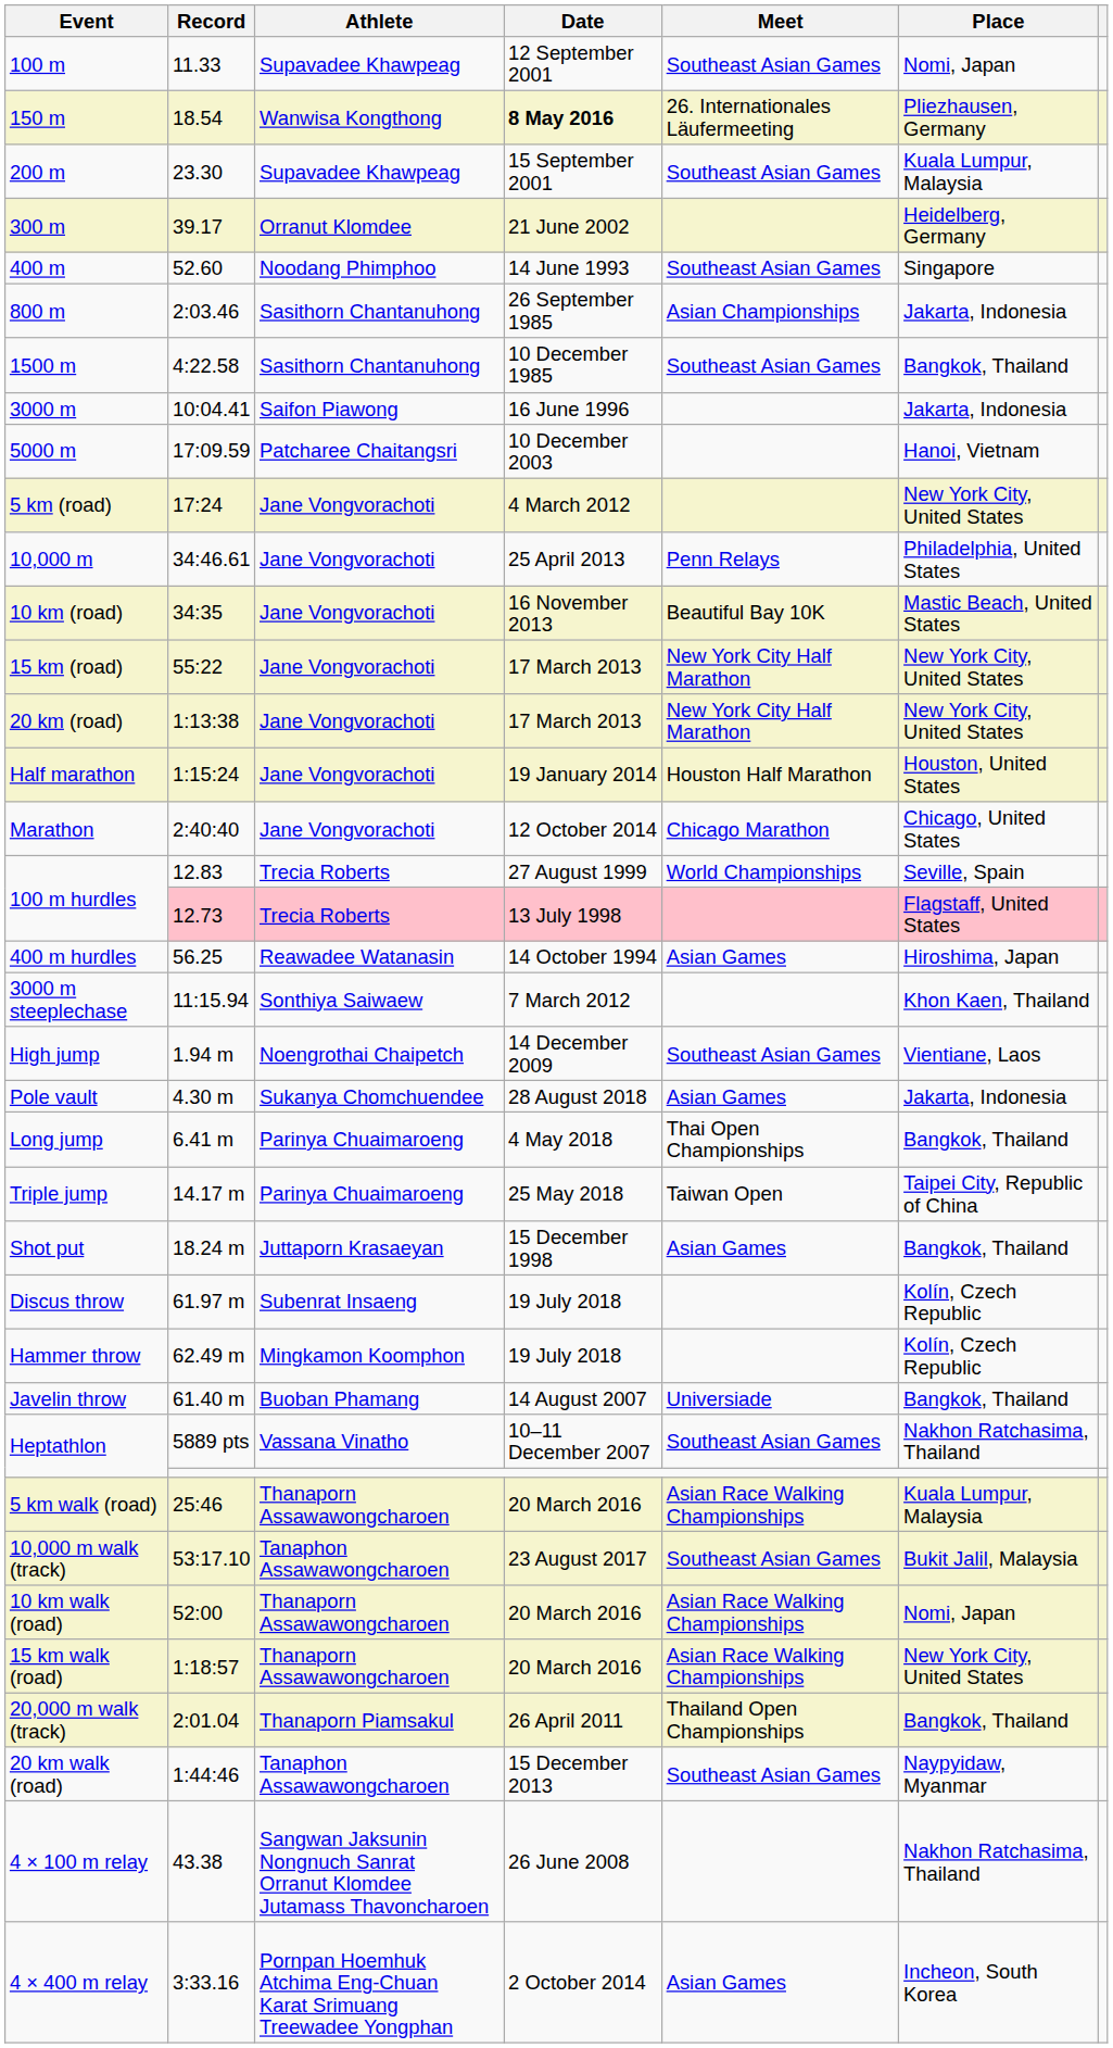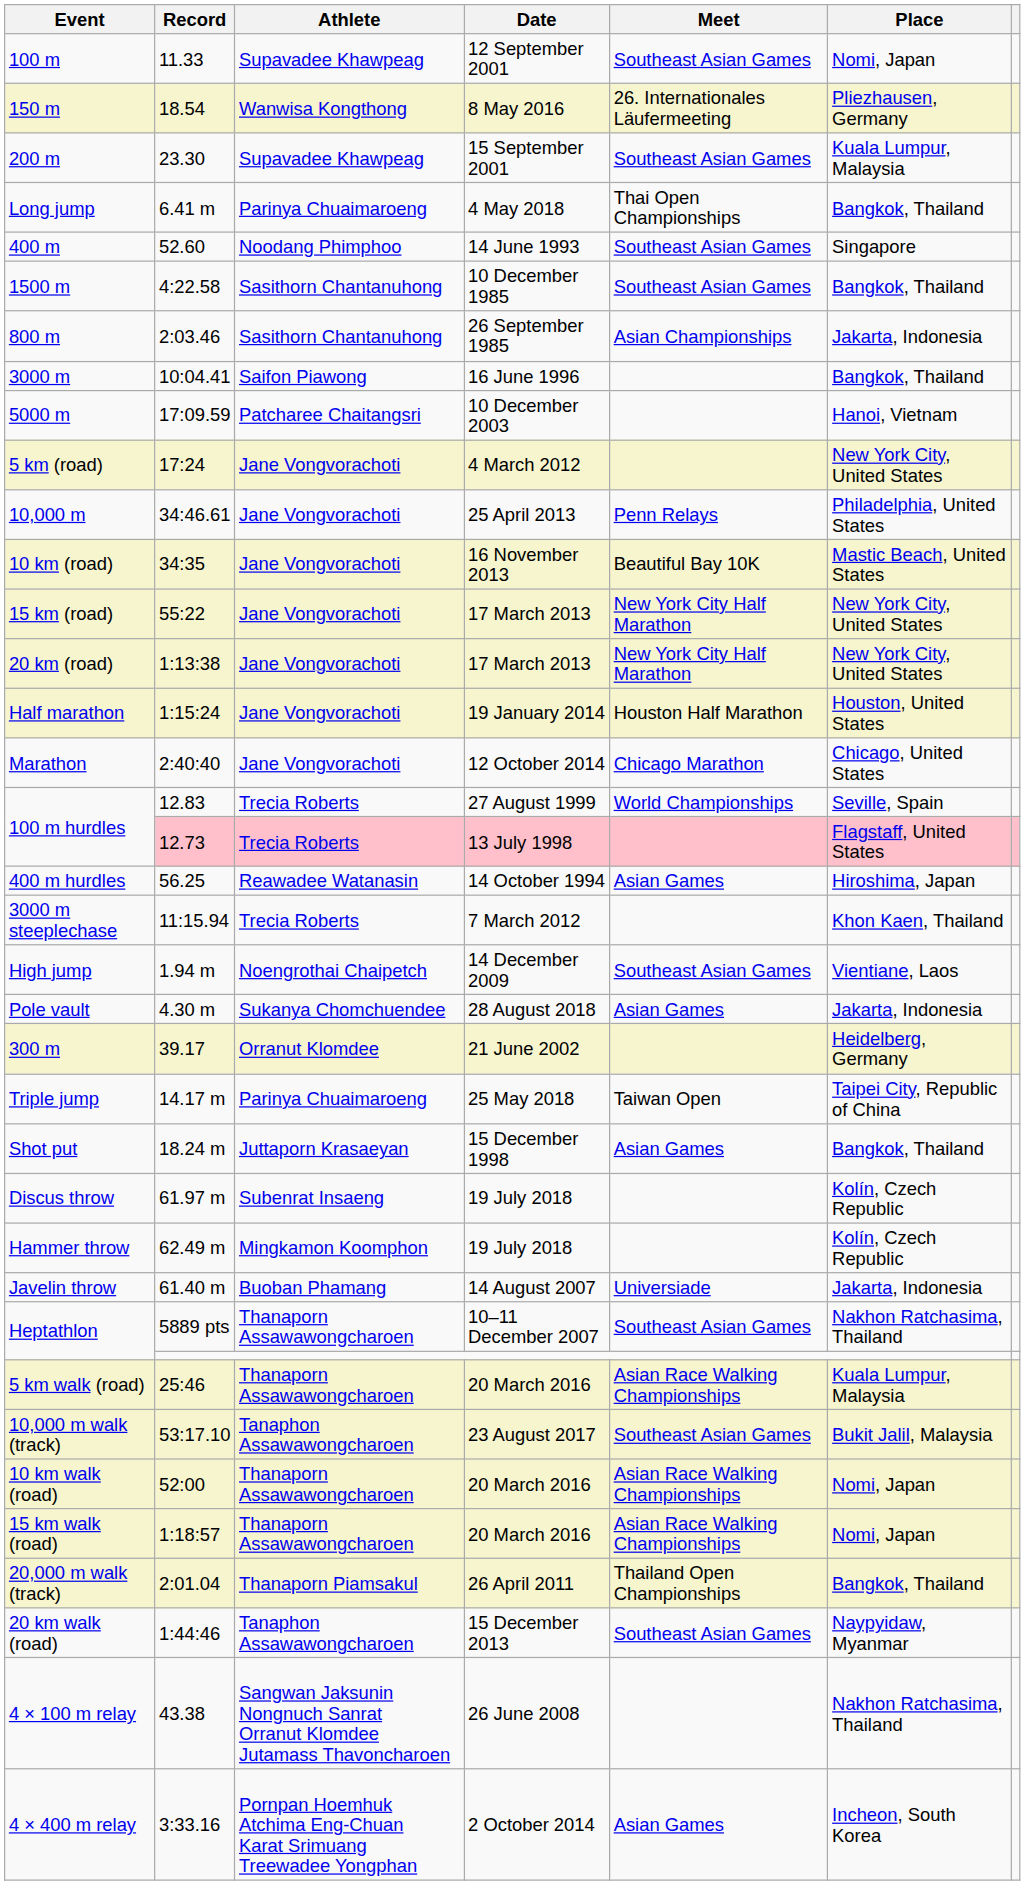 <table class="wikitable" style="font-size:95%; width: 95%;">
 <tr>
 <th>Event</th>
 <th>Record</th>
 <th>Athlete</th>
 <th>Date</th>
 <th>Meet</th>
 <th>Place</th>
 <th></th>
 </tr>
 <tr>
 <td><a href='#'>100 m</a></td>
 <td>11.33 </td>
 <td><a href='#'>Supavadee Khawpeag</a></td>
 <td>12 September 2001</td>
 <td><a href='#'>Southeast Asian Games</a></td>
 <td><a href='#'>Nomi</a>, Japan</td>
 <td></td>
 </tr>
 <tr style="background:#f6F5CE;">
 <td><a href='#'>150 m</a></td>
 <td>18.54 </td>
 <td><a href='#'>Wanwisa Kongthong</a></td>
-<td><strong>8 May 2016</strong></td>
+<td>8 May 2016</td>
 <td>26. Internationales Läufermeeting</td>
 <td><a href='#'>Pliezhausen</a>, Germany</td>
 <td></td>
 </tr>
 <tr>
 <td><a href='#'>200 m</a></td>
 <td>23.30 </td>
 <td><a href='#'>Supavadee Khawpeag</a></td>
 <td>15 September 2001</td>
 <td><a href='#'>Southeast Asian Games</a></td>
 <td><a href='#'>Kuala Lumpur</a>, Malaysia</td>
 <td></td>
 </tr>
-<tr style="background:#f6F5CE;">
-<td><a href='#'>300 m</a></td>
-<td>39.17</td>
-<td><a href='#'>Orranut Klomdee</a></td>
-<td>21 June 2002</td>
-<td></td>
-<td><a href='#'>Heidelberg</a>, Germany</td>
+<tr>
+<td><a href='#'>Long jump</a></td>
+<td>6.41 m </td>
+<td><a href='#'>Parinya Chuaimaroeng</a></td>
+<td>4 May 2018</td>
+<td>Thai Open Championships</td>
+<td><a href='#'>Bangkok</a>, Thailand</td>
 <td></td>
 </tr>
 <tr>
 <td><a href='#'>400 m</a></td>
 <td>52.60</td>
 <td><a href='#'>Noodang Phimphoo</a></td>
 <td>14 June 1993</td>
 <td><a href='#'>Southeast Asian Games</a></td>
 <td>Singapore</td>
 <td></td>
 </tr>
 <tr>
+<td><a href='#'>1500 m</a></td>
+<td>4:22.58</td>
+<td><a href='#'>Sasithorn Chantanuhong</a></td>
+<td>10 December 1985</td>
+<td><a href='#'>Southeast Asian Games</a></td>
+<td><a href='#'>Bangkok</a>, Thailand</td>
+<td></td>
+</tr>
+<tr>
 <td><a href='#'>800 m</a></td>
 <td>2:03.46</td>
 <td><a href='#'>Sasithorn Chantanuhong</a></td>
 <td>26 September 1985</td>
 <td><a href='#'>Asian Championships</a></td>
 <td><a href='#'>Jakarta</a>, Indonesia</td>
 <td></td>
 </tr>
 <tr>
-<td><a href='#'>1500 m</a></td>
-<td>4:22.58</td>
-<td><a href='#'>Sasithorn Chantanuhong</a></td>
-<td>10 December 1985</td>
-<td><a href='#'>Southeast Asian Games</a></td>
-<td><a href='#'>Bangkok</a>, Thailand</td>
-<td></td>
-</tr>
-<tr>
 <td><a href='#'>3000 m</a></td>
 <td>10:04.41</td>
 <td><a href='#'>Saifon Piawong</a></td>
 <td>16 June 1996</td>
 <td></td>
-<td><a href='#'>Jakarta</a>, Indonesia</td>
+<td><a href='#'>Bangkok</a>, Thailand</td>
 <td></td>
 </tr>
 <tr>
 <td><a href='#'>5000 m</a></td>
 <td>17:09.59</td>
 <td><a href='#'>Patcharee Chaitangsri</a></td>
 <td>10 December 2003</td>
 <td></td>
 <td><a href='#'>Hanoi</a>, Vietnam</td>
 <td></td>
 </tr>
 <tr style="background:#f6F5CE;">
 <td><a href='#'>5 km</a> (road)</td>
 <td>17:24</td>
 <td><a href='#'>Jane Vongvorachoti</a></td>
 <td>4 March 2012</td>
 <td></td>
 <td><a href='#'>New York City</a>, United States</td>
 <td></td>
 </tr>
 <tr>
 <td><a href='#'>10,000 m</a></td>
 <td>34:46.61</td>
 <td><a href='#'>Jane Vongvorachoti</a></td>
 <td>25 April 2013</td>
 <td><a href='#'>Penn Relays</a></td>
 <td><a href='#'>Philadelphia</a>, United States</td>
 <td></td>
 </tr>
 <tr style="background:#f6F5CE;">
 <td><a href='#'>10 km</a> (road)</td>
 <td>34:35</td>
 <td><a href='#'>Jane Vongvorachoti</a></td>
 <td>16 November 2013</td>
 <td>Beautiful Bay 10K</td>
 <td><a href='#'>Mastic Beach</a>, United States</td>
 <td></td>
 </tr>
 <tr style="background:#f6F5CE;">
 <td><a href='#'>15 km</a> (road)</td>
 <td>55:22</td>
 <td><a href='#'>Jane Vongvorachoti</a></td>
 <td>17 March 2013</td>
 <td><a href='#'>New York City Half Marathon</a></td>
 <td><a href='#'>New York City</a>, United States</td>
 <td></td>
 </tr>
 <tr style="background:#f6F5CE;">
 <td><a href='#'>20 km</a> (road)</td>
 <td>1:13:38</td>
 <td><a href='#'>Jane Vongvorachoti</a></td>
 <td>17 March 2013</td>
 <td><a href='#'>New York City Half Marathon</a></td>
 <td><a href='#'>New York City</a>, United States</td>
 <td></td>
 </tr>
 <tr style="background:#f6F5CE;">
 <td><a href='#'>Half marathon</a></td>
 <td>1:15:24</td>
 <td><a href='#'>Jane Vongvorachoti</a></td>
 <td>19 January 2014</td>
 <td>Houston Half Marathon</td>
 <td><a href='#'>Houston</a>, United States</td>
 <td></td>
 </tr>
 <tr>
 <td><a href='#'>Marathon</a></td>
 <td>2:40:40</td>
 <td><a href='#'>Jane Vongvorachoti</a></td>
 <td>12 October 2014</td>
 <td><a href='#'>Chicago Marathon</a></td>
 <td><a href='#'>Chicago</a>, United States</td>
 <td></td>
 </tr>
 <tr>
 <td rowspan=2><a href='#'>100 m hurdles</a></td>
 <td>12.83 </td>
 <td><a href='#'>Trecia Roberts</a></td>
 <td>27 August 1999</td>
 <td><a href='#'>World Championships</a></td>
 <td><a href='#'>Seville</a>, Spain</td>
 <td></td>
 </tr>
 <tr style="background:pink">
 <td>12.73  </td>
 <td><a href='#'>Trecia Roberts</a></td>
 <td>13 July 1998</td>
 <td></td>
 <td><a href='#'>Flagstaff</a>, United States</td>
 <td></td>
 </tr>
 <tr>
 <td><a href='#'>400 m hurdles</a></td>
 <td>56.25</td>
 <td><a href='#'>Reawadee Watanasin</a></td>
 <td>14 October 1994</td>
 <td><a href='#'>Asian Games</a></td>
 <td><a href='#'>Hiroshima</a>, Japan</td>
 <td></td>
 </tr>
 <tr>
 <td><a href='#'>3000 m steeplechase</a></td>
 <td>11:15.94</td>
-<td><a href='#'>Sonthiya Saiwaew</a></td>
+<td><a href='#'>Trecia Roberts</a></td>
 <td>7 March 2012</td>
 <td></td>
 <td><a href='#'>Khon Kaen</a>, Thailand</td>
 <td></td>
 </tr>
 <tr>
 <td><a href='#'>High jump</a></td>
 <td>1.94 m</td>
 <td><a href='#'>Noengrothai Chaipetch</a></td>
 <td>14 December 2009</td>
 <td><a href='#'>Southeast Asian Games</a></td>
 <td><a href='#'>Vientiane</a>, Laos</td>
 <td></td>
 </tr>
 <tr>
 <td><a href='#'>Pole vault</a></td>
 <td>4.30 m</td>
 <td><a href='#'>Sukanya Chomchuendee</a></td>
 <td>28 August 2018</td>
 <td><a href='#'>Asian Games</a></td>
 <td><a href='#'>Jakarta</a>, Indonesia</td>
 <td></td>
 </tr>
-<tr>
-<td><a href='#'>Long jump</a></td>
-<td>6.41 m </td>
-<td><a href='#'>Parinya Chuaimaroeng</a></td>
-<td>4 May 2018</td>
-<td>Thai Open Championships</td>
-<td><a href='#'>Bangkok</a>, Thailand</td>
+<tr style="background:#f6F5CE;">
+<td><a href='#'>300 m</a></td>
+<td>39.17</td>
+<td><a href='#'>Orranut Klomdee</a></td>
+<td>21 June 2002</td>
+<td></td>
+<td><a href='#'>Heidelberg</a>, Germany</td>
 <td></td>
 </tr>
 <tr>
 <td><a href='#'>Triple jump</a></td>
 <td>14.17 m </td>
 <td><a href='#'>Parinya Chuaimaroeng</a></td>
 <td>25 May 2018</td>
 <td>Taiwan Open</td>
 <td><a href='#'>Taipei City</a>, Republic of China</td>
 <td></td>
 </tr>
 <tr>
 <td><a href='#'>Shot put</a></td>
 <td>18.24 m</td>
 <td><a href='#'>Juttaporn Krasaeyan</a></td>
 <td>15 December 1998</td>
 <td><a href='#'>Asian Games</a></td>
 <td><a href='#'>Bangkok</a>, Thailand</td>
 <td></td>
 </tr>
 <tr>
 <td><a href='#'>Discus throw</a></td>
 <td>61.97 m</td>
 <td><a href='#'>Subenrat Insaeng</a></td>
 <td>19 July 2018</td>
 <td></td>
 <td><a href='#'>Kolín</a>, Czech Republic</td>
 <td></td>
 </tr>
 <tr>
 <td><a href='#'>Hammer throw</a></td>
 <td>62.49 m</td>
 <td><a href='#'>Mingkamon Koomphon</a></td>
 <td>19 July 2018</td>
 <td></td>
 <td><a href='#'>Kolín</a>, Czech Republic</td>
 <td></td>
 </tr>
 <tr>
 <td><a href='#'>Javelin throw</a></td>
 <td>61.40 m</td>
 <td><a href='#'>Buoban Phamang</a></td>
 <td>14 August 2007</td>
 <td><a href='#'>Universiade</a></td>
-<td><a href='#'>Bangkok</a>, Thailand</td>
+<td><a href='#'>Jakarta</a>, Indonesia</td>
 <td></td>
 </tr>
 <tr>
 <td rowspan=2><a href='#'>Heptathlon</a></td>
 <td>5889 pts</td>
-<td><a href='#'>Vassana Vinatho</a></td>
+<td><a href='#'>Thanaporn Assawawongcharoen</a></td>
 <td>10–11 December 2007</td>
 <td><a href='#'>Southeast Asian Games</a></td>
 <td><a href='#'>Nakhon Ratchasima</a>, Thailand</td>
 <td></td>
 </tr>
 <tr>
 <td colspan=5></td>
 <td></td>
 </tr>
 <tr style="background:#f6F5CE;">
 <td><a href='#'>5 km walk</a> (road)</td>
 <td>25:46</td>
 <td><a href='#'>Thanaporn Assawawongcharoen</a></td>
 <td>20 March 2016</td>
 <td><a href='#'>Asian Race Walking Championships</a></td>
 <td><a href='#'>Kuala Lumpur</a>, Malaysia</td>
 <td></td>
 </tr>
 <tr style="background:#f6F5CE;">
 <td><a href='#'>10,000 m walk</a> (track)</td>
 <td>53:17.10</td>
 <td><a href='#'>Tanaphon Assawawongcharoen</a></td>
 <td>23 August 2017</td>
 <td><a href='#'>Southeast Asian Games</a></td>
 <td><a href='#'>Bukit Jalil</a>, Malaysia</td>
 <td></td>
 </tr>
 <tr style="background:#f6F5CE;">
 <td><a href='#'>10 km walk</a> (road)</td>
 <td>52:00</td>
 <td><a href='#'>Thanaporn Assawawongcharoen</a></td>
 <td>20 March 2016</td>
 <td><a href='#'>Asian Race Walking Championships</a></td>
 <td><a href='#'>Nomi</a>, Japan</td>
 <td></td>
 </tr>
 <tr style="background:#f6F5CE;">
 <td><a href='#'>15 km walk</a> (road)</td>
 <td>1:18:57</td>
 <td><a href='#'>Thanaporn Assawawongcharoen</a></td>
 <td>20 March 2016</td>
 <td><a href='#'>Asian Race Walking Championships</a></td>
-<td><a href='#'>New York City</a>, United States</td>
+<td><a href='#'>Nomi</a>, Japan</td>
 <td></td>
 </tr>
 <tr style="background:#f6F5CE;">
 <td><a href='#'>20,000 m walk</a> (track)</td>
 <td>2:01.04</td>
 <td><a href='#'>Thanaporn Piamsakul</a></td>
 <td>26 April 2011</td>
 <td>Thailand Open Championships</td>
 <td><a href='#'>Bangkok</a>, Thailand</td>
 <td></td>
 </tr>
 <tr>
 <td><a href='#'>20 km walk</a> (road)</td>
 <td>1:44:46</td>
 <td><a href='#'>Tanaphon Assawawongcharoen</a></td>
 <td>15 December 2013</td>
 <td><a href='#'>Southeast Asian Games</a></td>
 <td><a href='#'>Naypyidaw</a>, Myanmar</td>
 <td></td>
 </tr>
 <tr>
 <td><a href='#'>4 × 100 m relay</a></td>
 <td>43.38</td>
 <td><br><a href='#'>Sangwan Jaksunin</a><br><a href='#'>Nongnuch Sanrat</a><br><a href='#'>Orranut Klomdee</a><br><a href='#'>Jutamass Thavoncharoen</a></td>
 <td>26 June 2008</td>
 <td></td>
 <td><a href='#'>Nakhon Ratchasima</a>, Thailand</td>
 <td></td>
 </tr>
 <tr>
 <td><a href='#'>4 × 400 m relay</a></td>
 <td>3:33.16</td>
 <td><br><a href='#'>Pornpan Hoemhuk</a><br><a href='#'>Atchima Eng-Chuan</a><br><a href='#'>Karat Srimuang</a><br><a href='#'>Treewadee Yongphan</a></td>
 <td>2 October 2014</td>
 <td><a href='#'>Asian Games</a></td>
 <td><a href='#'>Incheon</a>, South Korea</td>
 <td></td>
 </tr>
 </table>
